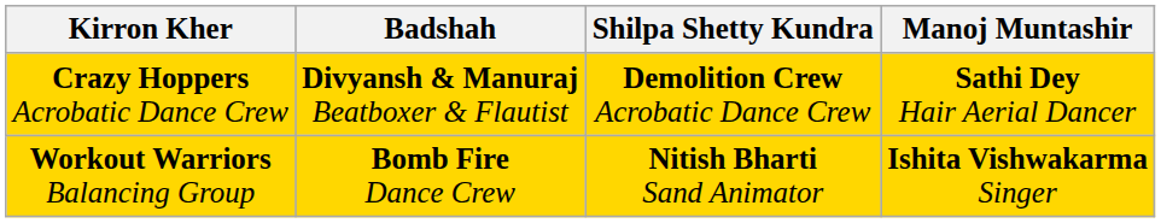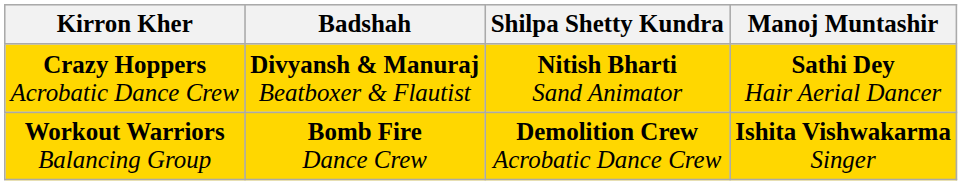 <table class="wikitable" style=" text-align:center;">
 <tr>
 <th>Kirron Kher</th>
 <th>Badshah</th>
 <th>Shilpa Shetty Kundra</th>
 <th>Manoj Muntashir</th>
 </tr>
 <tr>
 <td bgcolor="gold"><strong>Crazy Hoppers</strong><br><em>Acrobatic Dance Crew</em></td>
 <td bgcolor="gold"><strong>Divyansh & Manuraj</strong><br><em>Beatboxer & Flautist</em></td>
-<td bgcolor="gold"><strong>Demolition Crew</strong><br><em>Acrobatic Dance Crew</em></td>
+<td bgcolor="gold"><strong>Nitish Bharti</strong><br><em>Sand Animator</em></td>
 <td bgcolor="gold"><strong>Sathi Dey</strong><br><em>Hair Aerial Dancer</em></td>
 </tr>
 <tr>
 <td bgcolor="gold"><strong>Workout Warriors</strong><br><em>Balancing Group</em></td>
 <td bgcolor="gold"><strong>Bomb Fire</strong><br><em>Dance Crew</em></td>
-<td bgcolor="gold"><strong>Nitish Bharti</strong><br><em>Sand Animator</em></td>
+<td bgcolor="gold"><strong>Demolition Crew</strong><br><em>Acrobatic Dance Crew</em></td>
 <td bgcolor="gold"><strong>Ishita Vishwakarma</strong><br><em>Singer</em></td>
 </tr>
 </table>
